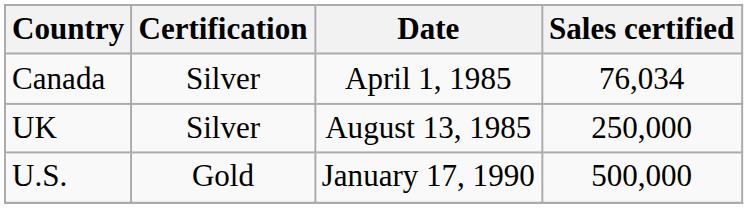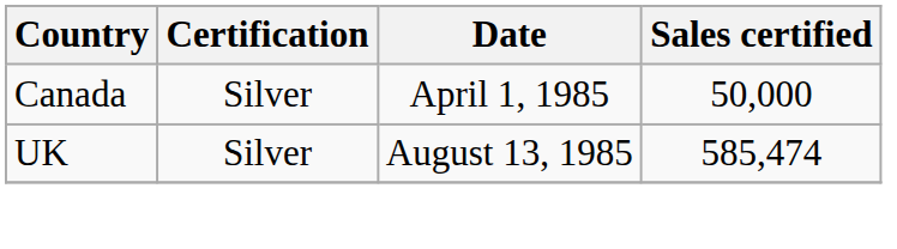 <table class="wikitable sortable">
 <tr>
 <th>Country</th>
 <th>Certification</th>
 <th>Date</th>
 <th>Sales certified</th>
 </tr>
 <tr>
 <td>Canada</td>
 <td align="center">Silver</td>
 <td align="center">April 1, 1985</td>
-<td align="center">76,034</td>
+<td align="center">50,000</td>
 </tr>
 <tr>
 <td>UK</td>
 <td align="center">Silver</td>
 <td align="center">August 13, 1985</td>
-<td align="center">250,000</td>
-</tr>
-<tr>
-<td>U.S.</td>
-<td align="center">Gold</td>
-<td align="center">January 17, 1990</td>
-<td align="center">500,000</td>
+<td align="center">585,474</td>
 </tr>
 <tr>
 </tr>
 </table>
